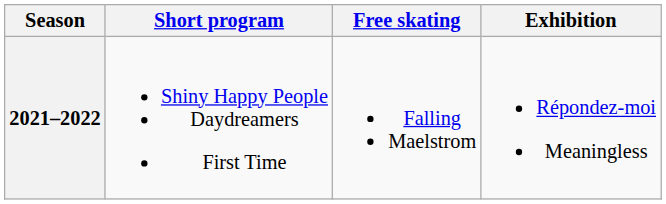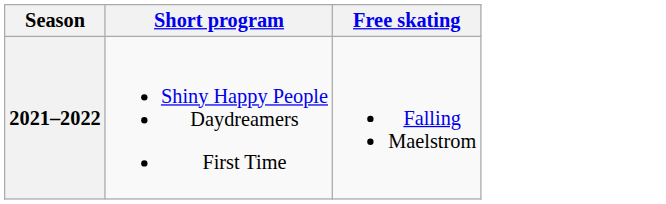 <table class=wikitable style=text-align:center>
 <tr>
 <th>Season</th>
 <th><a href='#'>Short program</a></th>
 <th><a href='#'>Free skating</a></th>
-<th>Exhibition</th>
 </tr>
 <tr>
 <th>2021–2022 <br> </th>
 <td><br><ul><li><a href='#'>Shiny Happy People</a> <br></li><li>Daydreamers <br></li></ul><ul><li>First Time <br></li></ul></td>
 <td><br><ul><li><a href='#'>Falling</a> <br></li><li>Maelstrom <br></li></ul></td>
-<td><br><ul><li><a href='#'>Répondez-moi</a> <br></li></ul><ul><li>Meaningless <br></li></ul></td>
 </tr>
 </table>
